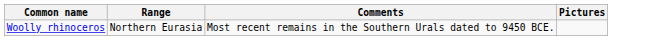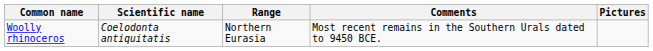 <table class="wikitable">
 <tr>
 <th>Common name</th>
+<th>Scientific name</th>
 <th>Range</th>
 <th class="unsortable">Comments</th>
 <th class="unsortable">Pictures</th>
 </tr>
 <tr>
 <td><a href='#'>Woolly rhinoceros</a></td>
+<td><em>Coelodonta antiquitatis</em></td>
 <td>Northern Eurasia</td>
 <td>Most recent remains in the Southern Urals dated to 9450 BCE.</td>
 <td></td>
 </tr>
 </table>
